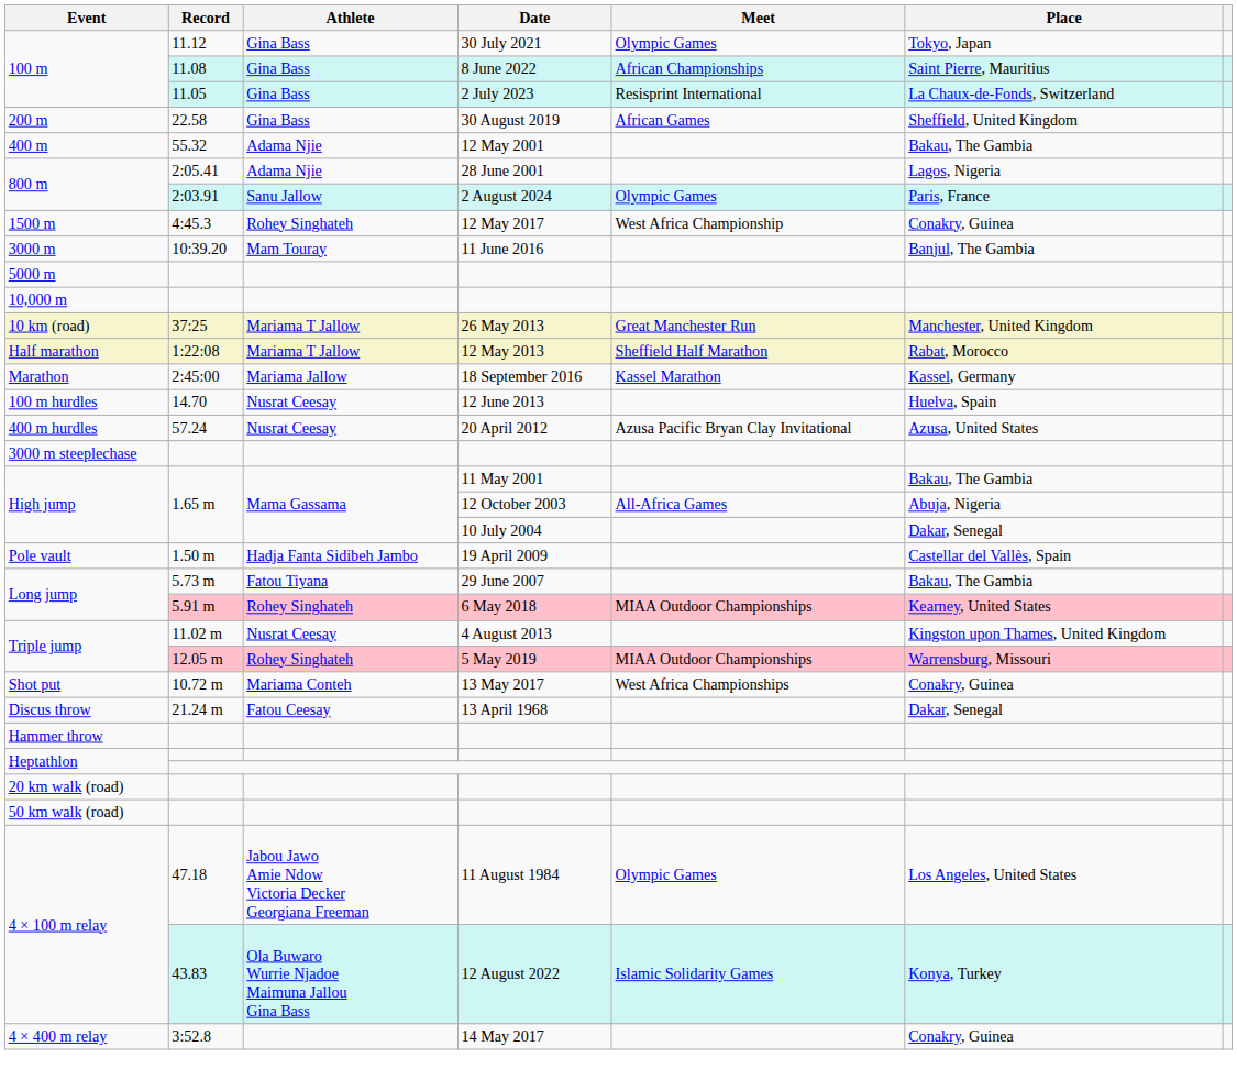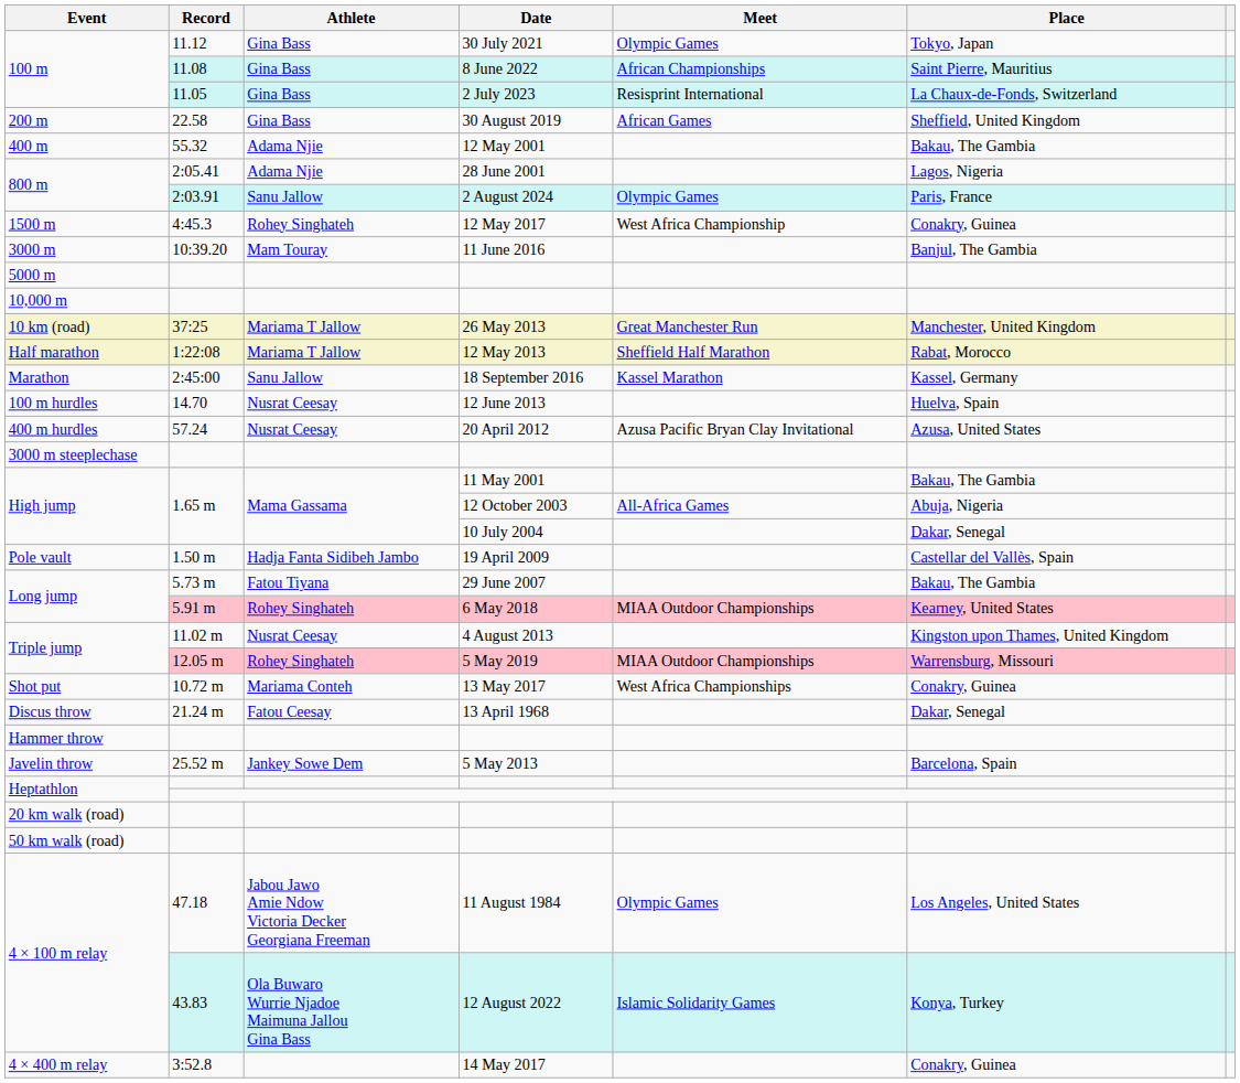 <table class="wikitable" style="font-size:95%; width: 95%;">
 <tr>
 <th>Event</th>
 <th>Record</th>
 <th>Athlete</th>
 <th>Date</th>
 <th>Meet</th>
 <th>Place</th>
 <th></th>
 </tr>
 <tr>
 <td rowspan=3><a href='#'>100 m</a></td>
 <td>11.12 </td>
 <td><a href='#'>Gina Bass</a></td>
 <td>30 July 2021</td>
 <td><a href='#'>Olympic Games</a></td>
 <td><a href='#'>Tokyo</a>, Japan</td>
 <td></td>
 </tr>
 <tr bgcolor=#CEF6F5>
 <td>11.08 </td>
 <td><a href='#'>Gina Bass</a></td>
 <td>8 June 2022</td>
 <td><a href='#'>African Championships</a></td>
 <td><a href='#'>Saint Pierre</a>, Mauritius</td>
 <td></td>
 </tr>
 <tr bgcolor=#CEF6F5>
 <td>11.05 </td>
 <td><a href='#'>Gina Bass</a></td>
 <td>2 July 2023</td>
 <td>Resisprint International</td>
 <td><a href='#'>La Chaux-de-Fonds</a>, Switzerland</td>
 <td></td>
 </tr>
 <tr>
 <td><a href='#'>200 m</a></td>
 <td>22.58 </td>
 <td><a href='#'>Gina Bass</a></td>
 <td>30 August 2019</td>
 <td><a href='#'>African Games</a></td>
 <td><a href='#'>Sheffield</a>, United Kingdom</td>
 <td></td>
 </tr>
 <tr>
 <td><a href='#'>400 m</a></td>
 <td>55.32</td>
 <td><a href='#'>Adama Njie</a></td>
 <td>12 May 2001</td>
 <td></td>
 <td><a href='#'>Bakau</a>, The Gambia</td>
 <td></td>
 </tr>
 <tr>
 <td rowspan=2><a href='#'>800 m</a></td>
 <td>2:05.41</td>
 <td><a href='#'>Adama Njie</a></td>
 <td>28 June 2001</td>
 <td></td>
 <td><a href='#'>Lagos</a>, Nigeria</td>
 <td></td>
 </tr>
 <tr style="background:#cef6f5;">
 <td>2:03.91</td>
 <td><a href='#'>Sanu Jallow</a></td>
 <td>2 August 2024</td>
 <td><a href='#'>Olympic Games</a></td>
 <td><a href='#'>Paris</a>, France</td>
 <td></td>
 </tr>
 <tr>
 <td><a href='#'>1500 m</a></td>
 <td>4:45.3</td>
 <td><a href='#'>Rohey Singhateh</a></td>
 <td>12 May 2017</td>
 <td>West Africa Championship</td>
 <td><a href='#'>Conakry</a>, Guinea</td>
 <td></td>
 </tr>
 <tr>
 <td><a href='#'>3000 m</a></td>
 <td>10:39.20</td>
 <td><a href='#'>Mam Touray</a></td>
 <td>11 June 2016</td>
 <td></td>
 <td><a href='#'>Banjul</a>, The Gambia</td>
 <td></td>
 </tr>
 <tr>
 <td><a href='#'>5000 m</a></td>
 <td></td>
 <td></td>
 <td></td>
 <td></td>
 <td></td>
 <td></td>
 </tr>
 <tr>
 <td><a href='#'>10,000 m</a></td>
 <td></td>
 <td></td>
 <td></td>
 <td></td>
 <td></td>
 <td></td>
 </tr>
 <tr style="background:#f6F5CE;">
 <td><a href='#'>10 km</a> (road)</td>
 <td>37:25</td>
 <td><a href='#'>Mariama T Jallow</a></td>
 <td>26 May 2013</td>
 <td><a href='#'>Great Manchester Run</a></td>
 <td><a href='#'>Manchester</a>, United Kingdom</td>
 <td></td>
 </tr>
 <tr style="background:#f6F5CE;">
 <td><a href='#'>Half marathon</a></td>
 <td>1:22:08</td>
 <td><a href='#'>Mariama T Jallow</a></td>
 <td>12 May 2013</td>
 <td><a href='#'>Sheffield Half Marathon</a></td>
 <td><a href='#'>Rabat</a>, Morocco</td>
 <td></td>
 </tr>
 <tr>
 <td><a href='#'>Marathon</a></td>
 <td>2:45:00</td>
-<td><a href='#'>Mariama Jallow</a></td>
+<td><a href='#'>Sanu Jallow</a></td>
 <td>18 September 2016</td>
 <td><a href='#'>Kassel Marathon</a></td>
 <td><a href='#'>Kassel</a>, Germany</td>
 <td></td>
 </tr>
 <tr>
 <td><a href='#'>100 m hurdles</a></td>
 <td>14.70 </td>
 <td><a href='#'>Nusrat Ceesay</a></td>
 <td>12 June 2013</td>
 <td></td>
 <td><a href='#'>Huelva</a>, Spain</td>
 <td></td>
 </tr>
 <tr>
 <td><a href='#'>400 m hurdles</a></td>
 <td>57.24</td>
 <td><a href='#'>Nusrat Ceesay</a></td>
 <td>20 April 2012</td>
 <td>Azusa Pacific Bryan Clay Invitational</td>
 <td><a href='#'>Azusa</a>, United States</td>
 <td></td>
 </tr>
 <tr>
 <td><a href='#'>3000 m steeplechase</a></td>
 <td></td>
 <td></td>
 <td></td>
 <td></td>
 <td></td>
 <td></td>
 </tr>
 <tr>
 <td rowspan=3><a href='#'>High jump</a></td>
 <td rowspan=3>1.65 m</td>
 <td rowspan=3><a href='#'>Mama Gassama</a></td>
 <td>11 May 2001</td>
 <td></td>
 <td><a href='#'>Bakau</a>, The Gambia</td>
 <td></td>
 </tr>
 <tr>
 <td>12 October 2003</td>
 <td><a href='#'>All-Africa Games</a></td>
 <td><a href='#'>Abuja</a>, Nigeria</td>
 <td></td>
 </tr>
 <tr>
 <td>10 July 2004</td>
 <td></td>
 <td><a href='#'>Dakar</a>, Senegal</td>
 <td></td>
 </tr>
 <tr>
 <td><a href='#'>Pole vault</a></td>
 <td>1.50 m</td>
 <td><a href='#'>Hadja Fanta Sidibeh Jambo</a></td>
 <td>19 April 2009</td>
 <td></td>
 <td><a href='#'>Castellar del Vallès</a>, Spain</td>
 <td></td>
 </tr>
 <tr>
 <td rowspan=2><a href='#'>Long jump</a></td>
 <td>5.73 m</td>
 <td><a href='#'>Fatou Tiyana</a></td>
 <td>29 June 2007</td>
 <td></td>
 <td><a href='#'>Bakau</a>, The Gambia</td>
 <td></td>
 </tr>
 <tr style="background:pink">
 <td>5.91 m</td>
 <td><a href='#'>Rohey Singhateh</a></td>
 <td>6 May 2018</td>
 <td>MIAA Outdoor Championships</td>
 <td><a href='#'>Kearney</a>, United States</td>
 <td></td>
 </tr>
 <tr>
 <td rowspan=2><a href='#'>Triple jump</a></td>
 <td>11.02 m</td>
 <td><a href='#'>Nusrat Ceesay</a></td>
 <td>4 August 2013</td>
 <td></td>
 <td><a href='#'>Kingston upon Thames</a>, United Kingdom</td>
 <td></td>
 </tr>
 <tr style="background:pink">
 <td>12.05 m</td>
 <td><a href='#'>Rohey Singhateh</a></td>
 <td>5 May 2019</td>
 <td>MIAA Outdoor Championships</td>
 <td><a href='#'>Warrensburg</a>, Missouri</td>
 <td></td>
 </tr>
 <tr>
 <td><a href='#'>Shot put</a></td>
 <td>10.72 m</td>
 <td><a href='#'>Mariama Conteh</a></td>
 <td>13 May 2017</td>
 <td>West Africa Championships</td>
 <td><a href='#'>Conakry</a>, Guinea</td>
 <td></td>
 </tr>
 <tr>
 <td><a href='#'>Discus throw</a></td>
 <td>21.24 m</td>
 <td><a href='#'>Fatou Ceesay</a></td>
 <td>13 April 1968</td>
 <td></td>
 <td><a href='#'>Dakar</a>, Senegal</td>
 <td></td>
 </tr>
 <tr>
 <td><a href='#'>Hammer throw</a></td>
 <td></td>
 <td></td>
 <td></td>
 <td></td>
 <td></td>
 <td></td>
 </tr>
 <tr>
+<td><a href='#'>Javelin throw</a></td>
+<td>25.52 m</td>
+<td><a href='#'>Jankey Sowe Dem</a></td>
+<td>5 May 2013</td>
+<td></td>
+<td><a href='#'>Barcelona</a>, Spain</td>
+<td></td>
+</tr>
+<tr>
 <td rowspan=2><a href='#'>Heptathlon</a></td>
 <td></td>
 <td></td>
 <td></td>
 <td></td>
 <td></td>
 <td></td>
 </tr>
 <tr>
 <td colspan=5></td>
 <td></td>
 </tr>
 <tr>
 <td><a href='#'>20 km walk</a> (road)</td>
 <td></td>
 <td></td>
 <td></td>
 <td></td>
 <td></td>
 <td></td>
 </tr>
 <tr>
 <td><a href='#'>50 km walk</a> (road)</td>
 <td></td>
 <td></td>
 <td></td>
 <td></td>
 <td></td>
 <td></td>
 </tr>
 <tr>
 <td rowspan=2><a href='#'>4 × 100 m relay</a></td>
 <td>47.18</td>
 <td><br><a href='#'>Jabou Jawo</a><br><a href='#'>Amie Ndow</a><br><a href='#'>Victoria Decker</a><br><a href='#'>Georgiana Freeman</a></td>
 <td>11 August 1984</td>
 <td><a href='#'>Olympic Games</a></td>
 <td><a href='#'>Los Angeles</a>, United States</td>
 <td></td>
 </tr>
 <tr style="background:#cef6f5;">
 <td>43.83</td>
 <td><br><a href='#'>Ola Buwaro</a><br><a href='#'>Wurrie Njadoe</a><br><a href='#'>Maimuna Jallou</a><br><a href='#'>Gina Bass</a></td>
 <td>12 August 2022</td>
 <td><a href='#'>Islamic Solidarity Games</a></td>
 <td><a href='#'>Konya</a>, Turkey</td>
 <td></td>
 </tr>
 <tr>
 <td><a href='#'>4 × 400 m relay</a></td>
 <td>3:52.8</td>
 <td></td>
 <td>14 May 2017</td>
 <td></td>
 <td><a href='#'>Conakry</a>, Guinea</td>
 <td></td>
 </tr>
 </table>
